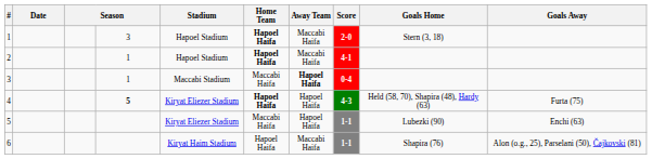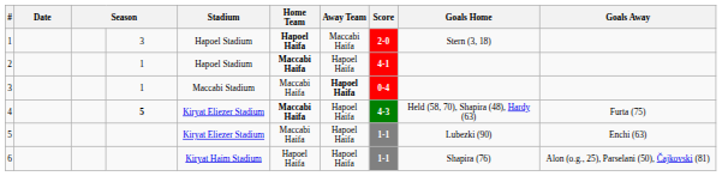 <table class="wikitable sortable" style="width:100%; margin:0 left; font-size: 11px">
 <tr>
 <th width=1%>#</th>
 <th class="unsortable" width=8%>Date</th>
 <th colspan="2" width=15%>Season</th>
 <th width=13%>Stadium</th>
 <th width=7%>Home Team</th>
 <th width=7%>Away Team</th>
 <th width=4%>Score</th>
 <th width=20%>Goals Home</th>
 <th width=20>Goals Away</th>
 </tr>
 <tr style="text-align:center;">
 <td>1</td>
 <td></td>
 <td></td>
 <td>3</td>
 <td>Hapoel Stadium</td>
 <td><strong>Hapoel Haifa</strong></td>
 <td>Maccabi Haifa</td>
 <td style="color:white; background:#FF0000"><strong>2-0</strong></td>
 <td>Stern (3, 18)</td>
 <td></td>
 </tr>
 <tr style="text-align:center;">
 <td>2</td>
 <td></td>
 <td></td>
 <td>1</td>
 <td>Hapoel Stadium</td>
-<td><strong>Hapoel Haifa</strong></td>
-<td>Maccabi Haifa</td>
+<td><strong>Maccabi Haifa</strong></td>
+<td>Hapoel Haifa</td>
 <td style="color:white; background:#FF0000"><strong>4-1</strong></td>
 <td></td>
 <td></td>
 </tr>
 <tr style="text-align:center;">
 <td>3</td>
 <td></td>
 <td></td>
 <td>1</td>
 <td>Maccabi Stadium</td>
 <td>Maccabi Haifa</td>
 <td><strong>Hapoel Haifa</strong></td>
 <td style="color:white; background:#FF0000"><strong>0-4</strong></td>
 <td></td>
 <td></td>
 </tr>
 <tr style="text-align:center;">
 <td>4</td>
 <td></td>
 <td></td>
 <td><strong>5</strong></td>
 <td><a href='#'>Kiryat Eliezer Stadium</a></td>
-<td><strong>Hapoel Haifa</strong></td>
+<td><strong>Maccabi Haifa</strong></td>
 <td>Hapoel Haifa</td>
 <td style="color:white; background:#008000"><strong>4-3</strong></td>
 <td>Held (58, 70), Shapira (48), <a href='#'>Hardy</a> (63)</td>
 <td>Furta (75)</td>
 </tr>
 <tr style="text-align:center;">
 <td>5</td>
 <td></td>
 <td></td>
 <td></td>
 <td><a href='#'>Kiryat Eliezer Stadium</a></td>
 <td>Maccabi Haifa</td>
 <td>Hapoel Haifa</td>
 <td style="color:white; background:#808080"><strong>1-1</strong></td>
 <td>Lubezki (90)</td>
 <td>Enchi (63)</td>
 </tr>
 <tr style="text-align:center;">
 <td>6</td>
 <td></td>
 <td></td>
 <td></td>
 <td><a href='#'>Kiryat Haim Stadium</a></td>
 <td>Hapoel Haifa</td>
-<td>Maccabi Haifa</td>
+<td>Hapoel Haifa</td>
 <td style="color:white; background:#808080"><strong>1-1</strong></td>
 <td>Shapira (76)</td>
 <td>Alon (o.g., 25), Parselani (50), <a href='#'>Čajkovski</a> (81)</td>
 </tr>
 </table>
